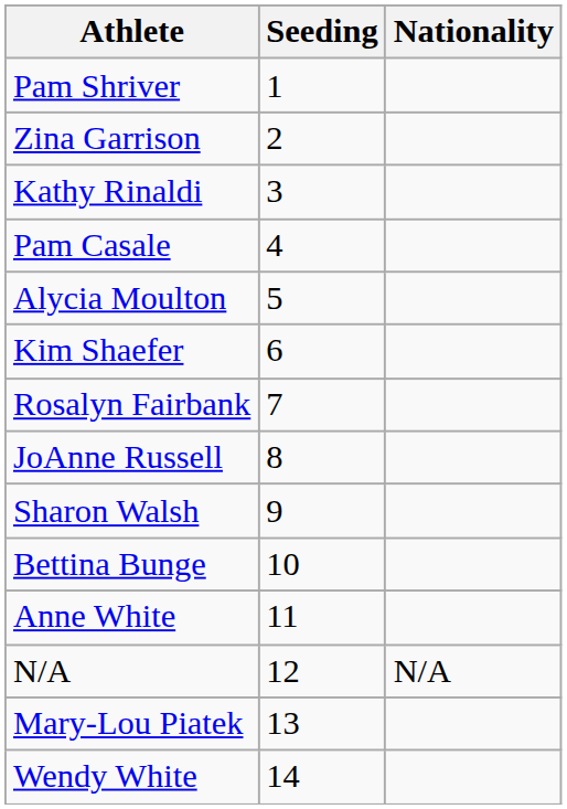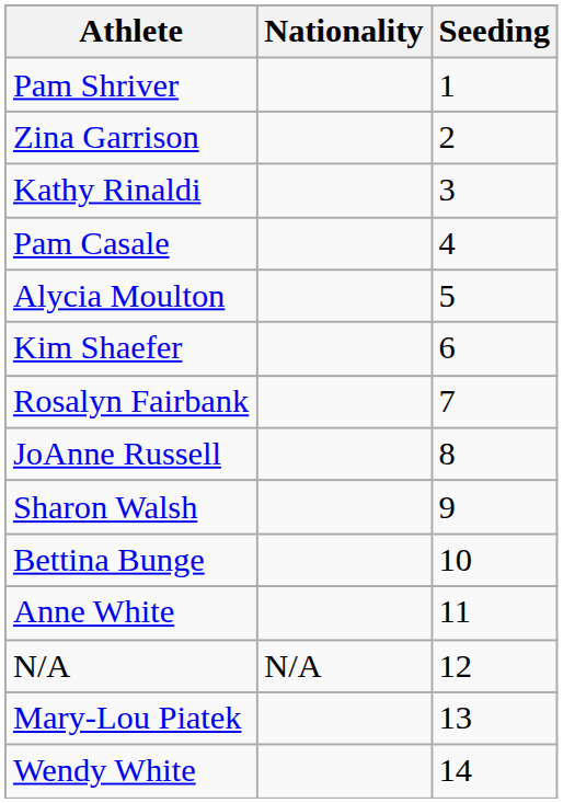 <table class="wikitable" border="1">
 <tr>
 <th>Athlete</th>
+<th>Nationality</th>
 <th>Seeding</th>
-<th>Nationality</th>
 </tr>
 <tr>
 <td><a href='#'>Pam Shriver</a></td>
+<td></td>
 <td>1</td>
-<td></td>
 </tr>
 <tr>
 <td><a href='#'>Zina Garrison</a></td>
+<td></td>
 <td>2</td>
-<td></td>
 </tr>
 <tr>
 <td><a href='#'>Kathy Rinaldi</a></td>
+<td></td>
 <td>3</td>
-<td></td>
 </tr>
 <tr>
 <td><a href='#'>Pam Casale</a></td>
+<td></td>
 <td>4</td>
-<td></td>
 </tr>
 <tr>
 <td><a href='#'>Alycia Moulton</a></td>
+<td></td>
 <td>5</td>
-<td></td>
 </tr>
 <tr>
 <td><a href='#'>Kim Shaefer</a></td>
+<td></td>
 <td>6</td>
-<td></td>
 </tr>
 <tr>
 <td><a href='#'>Rosalyn Fairbank</a></td>
+<td></td>
 <td>7</td>
-<td></td>
 </tr>
 <tr>
 <td><a href='#'>JoAnne Russell</a></td>
+<td></td>
 <td>8</td>
-<td></td>
 </tr>
 <tr>
 <td><a href='#'>Sharon Walsh</a></td>
+<td></td>
 <td>9</td>
-<td></td>
 </tr>
 <tr>
 <td><a href='#'>Bettina Bunge</a></td>
+<td></td>
 <td>10</td>
-<td></td>
 </tr>
 <tr>
 <td><a href='#'>Anne White</a></td>
+<td></td>
 <td>11</td>
-<td></td>
 </tr>
 <tr>
 <td>N/A</td>
+<td>N/A</td>
 <td>12</td>
-<td>N/A</td>
 </tr>
 <tr>
 <td><a href='#'>Mary-Lou Piatek</a></td>
+<td></td>
 <td>13</td>
-<td></td>
 </tr>
 <tr>
 <td><a href='#'>Wendy White</a></td>
+<td></td>
 <td>14</td>
-<td></td>
 </tr>
 </table>
